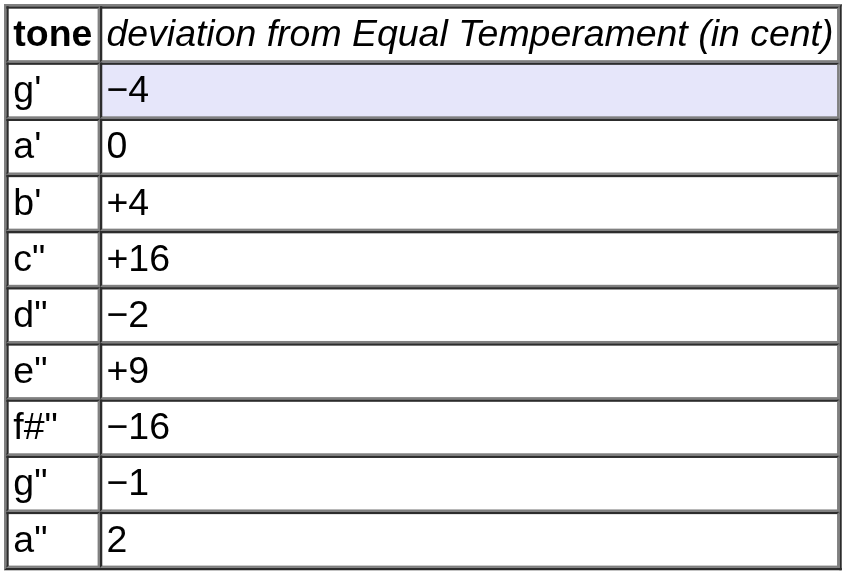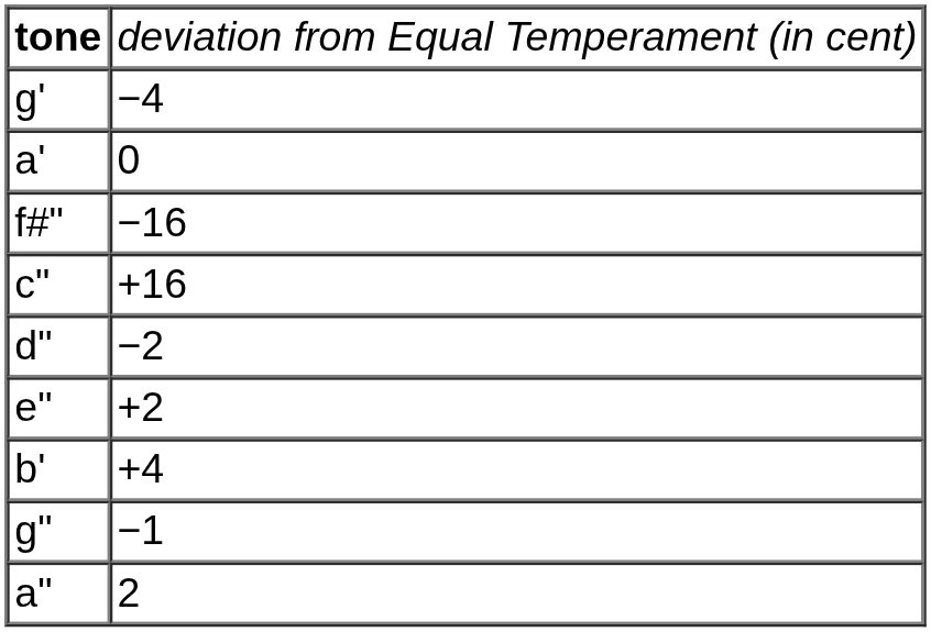 <table cellpadding="2" cellspacing="0" border="1">
 <tr>
 <td align="left"><strong>tone</strong></td>
 <td align="left"><em>deviation from Equal Temperament (in cent)</em></td>
 </tr>
 <tr>
 <td>g'</td>
-<td style="background: lavender;">−4</td>
+<td>−4</td>
 </tr>
 <tr>
 <td>a'</td>
 <td>0</td>
 </tr>
 <tr>
-<td>b'</td>
-<td>+4</td>
+<td>f#"</td>
+<td>−16</td>
 </tr>
 <tr>
 <td>c"</td>
 <td>+16</td>
 </tr>
 <tr>
 <td>d"</td>
 <td>−2</td>
 </tr>
 <tr>
 <td>e"</td>
-<td>+9</td>
+<td>+2</td>
 </tr>
 <tr>
-<td>f#"</td>
-<td>−16</td>
+<td>b'</td>
+<td>+4</td>
 </tr>
 <tr>
 <td>g"</td>
 <td>−1</td>
 </tr>
 <tr>
 <td>a"</td>
 <td>2</td>
 </tr>
 <tr>
 </tr>
 </table>
